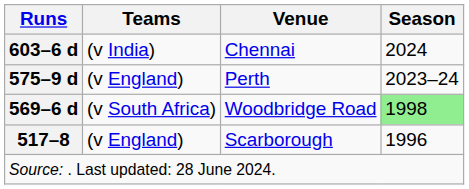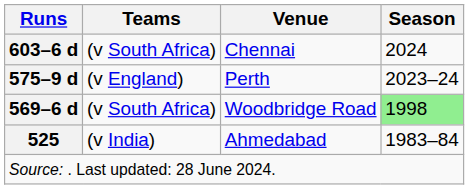 <table class="wikitable">
 <tr>
 <th><a href='#'>Runs</a></th>
 <th>Teams</th>
 <th>Venue</th>
 <th>Season</th>
 </tr>
 <tr>
 <th>603–6 d</th>
-<td> (v <a href='#'>India</a>)</td>
+<td> (v <a href='#'>South Africa</a>)</td>
 <td><a href='#'>Chennai</a></td>
 <td>2024</td>
 </tr>
 <tr>
 <th>575–9 d</th>
 <td> (v <a href='#'>England</a>)</td>
 <td><a href='#'>Perth</a></td>
 <td>2023–24</td>
 </tr>
 <tr>
 <th>569–6 d</th>
 <td> (v <a href='#'>South Africa</a>)</td>
 <td><a href='#'>Woodbridge Road</a></td>
 <td style="background: lightgreen;">1998</td>
 </tr>
 <tr>
-<th>517–8</th>
-<td> (v <a href='#'>England</a>)</td>
-<td><a href='#'>Scarborough</a></td>
-<td>1996</td>
+<th>525</th>
+<td> (v <a href='#'>India</a>)</td>
+<td><a href='#'>Ahmedabad</a></td>
+<td>1983–84</td>
 </tr>
 <tr>
 <td colspan="4"><small><em>Source: </em>. Last updated: 28 June 2024.</small></td>
 </tr>
 </table>
